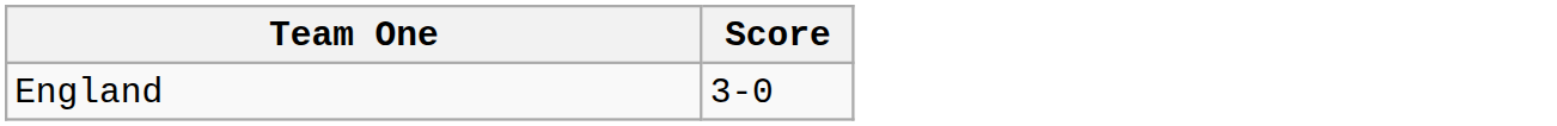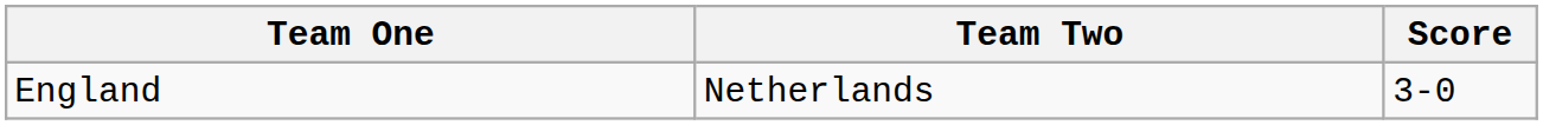 <table class="wikitable">
 <tr>
 <th width=250>Team One</th>
+<th width=250>Team Two</th>
 <th width=50>Score</th>
 </tr>
 <tr>
 <td> England</td>
+<td> Netherlands</td>
 <td>3-0</td>
 </tr>
 </table>
